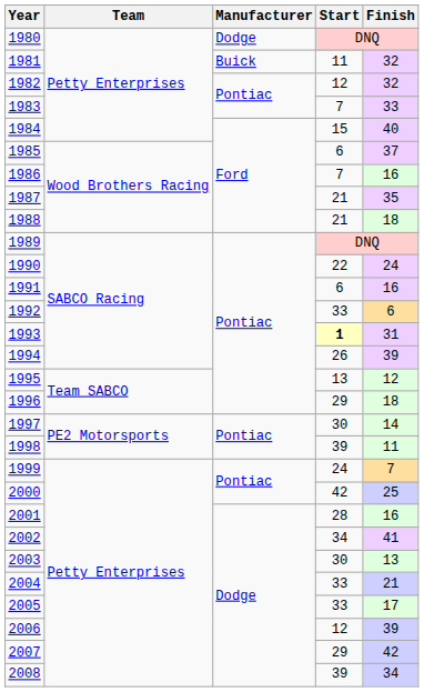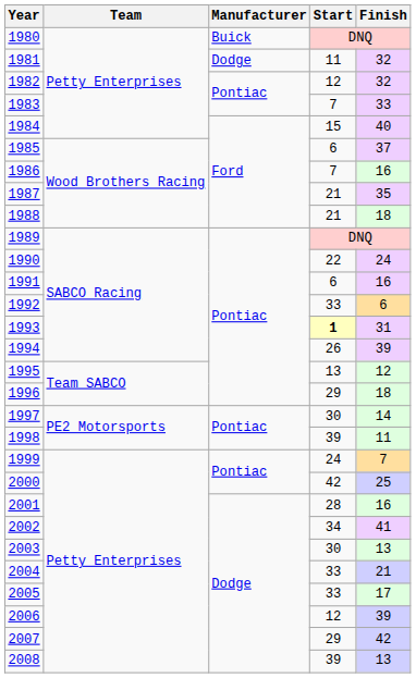 <table class="wikitable" style="font-size: 90%;">
 <tr>
 <th>Year</th>
 <th>Team</th>
 <th>Manufacturer</th>
 <th>Start</th>
 <th>Finish</th>
 </tr>
 <tr>
 <td><a href='#'>1980</a></td>
 <td rowspan=5><a href='#'>Petty Enterprises</a></td>
-<td><a href='#'>Dodge</a></td>
+<td><a href='#'>Buick</a></td>
 <td colspan=2 align=center style="background:#FFCFCF;">DNQ</td>
 </tr>
 <tr>
 <td><a href='#'>1981</a></td>
-<td><a href='#'>Buick</a></td>
+<td><a href='#'>Dodge</a></td>
 <td align=center>11</td>
 <td align=center style="background:#EFCFFF;">32</td>
 </tr>
 <tr>
 <td><a href='#'>1982</a></td>
 <td rowspan=2><a href='#'>Pontiac</a></td>
 <td align=center>12</td>
 <td align=center style="background:#EFCFFF;">32</td>
 </tr>
 <tr>
 <td><a href='#'>1983</a></td>
 <td align=center>7</td>
 <td align=center style="background:#EFCFFF;">33</td>
 </tr>
 <tr>
 <td><a href='#'>1984</a></td>
 <td rowspan=5><a href='#'>Ford</a></td>
 <td align=center>15</td>
 <td align=center style="background:#EFCFFF;">40</td>
 </tr>
 <tr>
 <td><a href='#'>1985</a></td>
 <td rowspan=4><a href='#'>Wood Brothers Racing</a></td>
 <td align=center>6</td>
 <td align=center style="background:#EFCFFF;">37</td>
 </tr>
 <tr>
 <td><a href='#'>1986</a></td>
 <td align=center>7</td>
 <td align=center style="background:#DFFFDF;">16</td>
 </tr>
 <tr>
 <td><a href='#'>1987</a></td>
 <td align=center>21</td>
 <td align=center style="background:#EFCFFF;">35</td>
 </tr>
 <tr>
 <td><a href='#'>1988</a></td>
 <td align=center>21</td>
 <td align=center style="background:#DFFFDF;">18</td>
 </tr>
 <tr>
 <td><a href='#'>1989</a></td>
 <td rowspan=6><a href='#'>SABCO Racing</a></td>
 <td rowspan=8><a href='#'>Pontiac</a></td>
 <td colspan=2 align=center style="background:#FFCFCF;">DNQ</td>
 </tr>
 <tr>
 <td><a href='#'>1990</a></td>
 <td align=center>22</td>
 <td align=center style="background:#EFCFFF;">24</td>
 </tr>
 <tr>
 <td><a href='#'>1991</a></td>
 <td align=center>6</td>
 <td align=center style="background:#EFCFFF;">16</td>
 </tr>
 <tr>
 <td><a href='#'>1992</a></td>
 <td align=center>33</td>
 <td align=center style="background:#FFDF9F;">6</td>
 </tr>
 <tr>
 <td><a href='#'>1993</a></td>
 <td align=center style="background:#FFFFBF;"><strong>1</strong></td>
 <td align=center style="background:#EFCFFF;">31</td>
 </tr>
 <tr>
 <td><a href='#'>1994</a></td>
 <td align=center>26</td>
 <td align=center style="background:#EFCFFF;">39</td>
 </tr>
 <tr>
 <td><a href='#'>1995</a></td>
 <td rowspan=2><a href='#'>Team SABCO</a></td>
 <td align=center>13</td>
 <td align=center style="background:#DFFFDF;">12</td>
 </tr>
 <tr>
 <td><a href='#'>1996</a></td>
 <td align=center>29</td>
 <td align=center style="background:#DFFFDF;">18</td>
 </tr>
 <tr>
 <td><a href='#'>1997</a></td>
 <td rowspan=2><a href='#'>PE2 Motorsports</a></td>
 <td rowspan=2><a href='#'>Pontiac</a></td>
 <td align=center>30</td>
 <td align=center style="background:#DFFFDF;">14</td>
 </tr>
 <tr>
 <td><a href='#'>1998</a></td>
 <td align=center>39</td>
 <td align=center style="background:#DFFFDF;">11</td>
 </tr>
 <tr>
 <td><a href='#'>1999</a></td>
 <td rowspan=10><a href='#'>Petty Enterprises</a></td>
 <td rowspan=2><a href='#'>Pontiac</a></td>
 <td align=center>24</td>
 <td align=center style="background:#FFDF9F;">7</td>
 </tr>
 <tr>
 <td><a href='#'>2000</a></td>
 <td align=center>42</td>
 <td align=center style="background:#CFCFFF;">25</td>
 </tr>
 <tr>
 <td><a href='#'>2001</a></td>
 <td rowspan=8><a href='#'>Dodge</a></td>
 <td align=center>28</td>
 <td align=center style="background:#DFFFDF;">16</td>
 </tr>
 <tr>
 <td><a href='#'>2002</a></td>
 <td align=center>34</td>
 <td align=center style="background:#EFCFFF;">41</td>
 </tr>
 <tr>
 <td><a href='#'>2003</a></td>
 <td align=center>30</td>
 <td align=center style="background:#DFFFDF;">13</td>
 </tr>
 <tr>
 <td><a href='#'>2004</a></td>
 <td align=center>33</td>
 <td align=center style="background:#CFCFFF;">21</td>
 </tr>
 <tr>
 <td><a href='#'>2005</a></td>
 <td align=center>33</td>
 <td align=center style="background:#DFFFDF;">17</td>
 </tr>
 <tr>
 <td><a href='#'>2006</a></td>
 <td align=center>12</td>
 <td align=center style="background:#CFCFFF;">39</td>
 </tr>
 <tr>
 <td><a href='#'>2007</a></td>
 <td align=center>29</td>
 <td align=center style="background:#CFCFFF;">42</td>
 </tr>
 <tr>
 <td><a href='#'>2008</a></td>
 <td align=center>39</td>
-<td align=center style="background:#CFCFFF;">34</td>
+<td align=center style="background:#CFCFFF;">13</td>
 </tr>
 </table>
